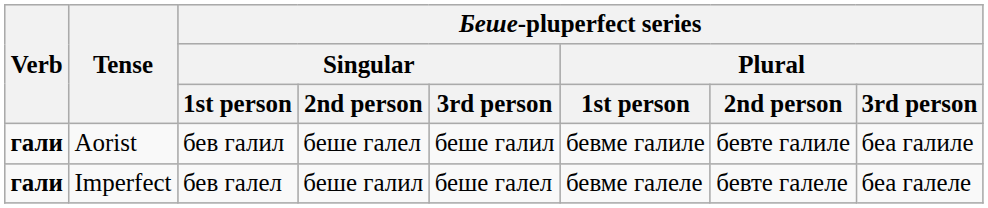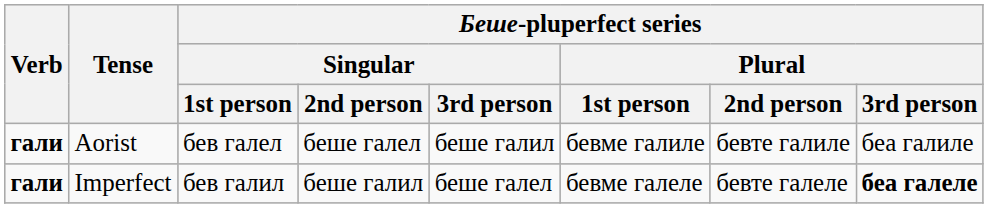 <table class="wikitable">
 <tr>
 <th rowspan="3">Verb</th>
 <th rowspan="3">Tense</th>
 <th colspan="6"><em>Беше</em>-pluperfect series</th>
 </tr>
 <tr>
 <th colspan="3">Singular</th>
 <th colspan="3">Plural</th>
 </tr>
 <tr>
 <th>1st person</th>
 <th>2nd person</th>
 <th>3rd person</th>
 <th>1st person</th>
 <th>2nd person</th>
 <th>3rd person</th>
 </tr>
 <tr>
 <td><strong>гали</strong></td>
 <td>Aorist</td>
-<td>бев галил</td>
+<td>бев галел</td>
 <td>беше галел</td>
 <td>беше галил</td>
 <td>бевме галиле</td>
 <td>бевте галиле</td>
 <td>беа галиле</td>
 </tr>
 <tr>
 <td><strong>гали</strong></td>
 <td>Imperfect</td>
-<td>бев галел</td>
+<td>бев галил</td>
 <td>беше галил</td>
 <td>беше галел</td>
 <td>бевме галеле</td>
 <td>бевте галеле</td>
-<td>беа галеле</td>
+<td><strong>беа галеле</strong></td>
 </tr>
 </table>
